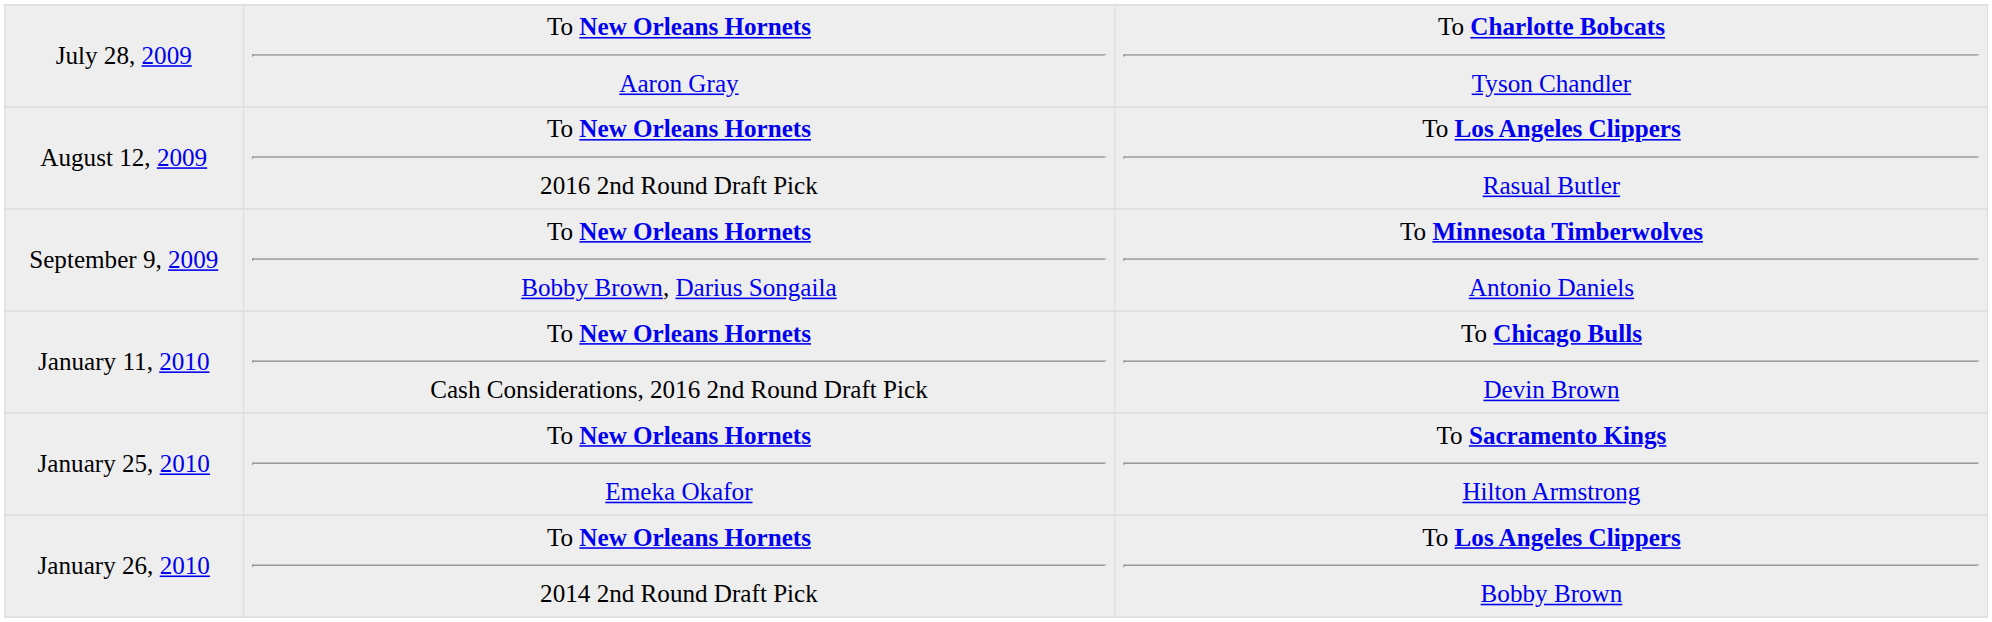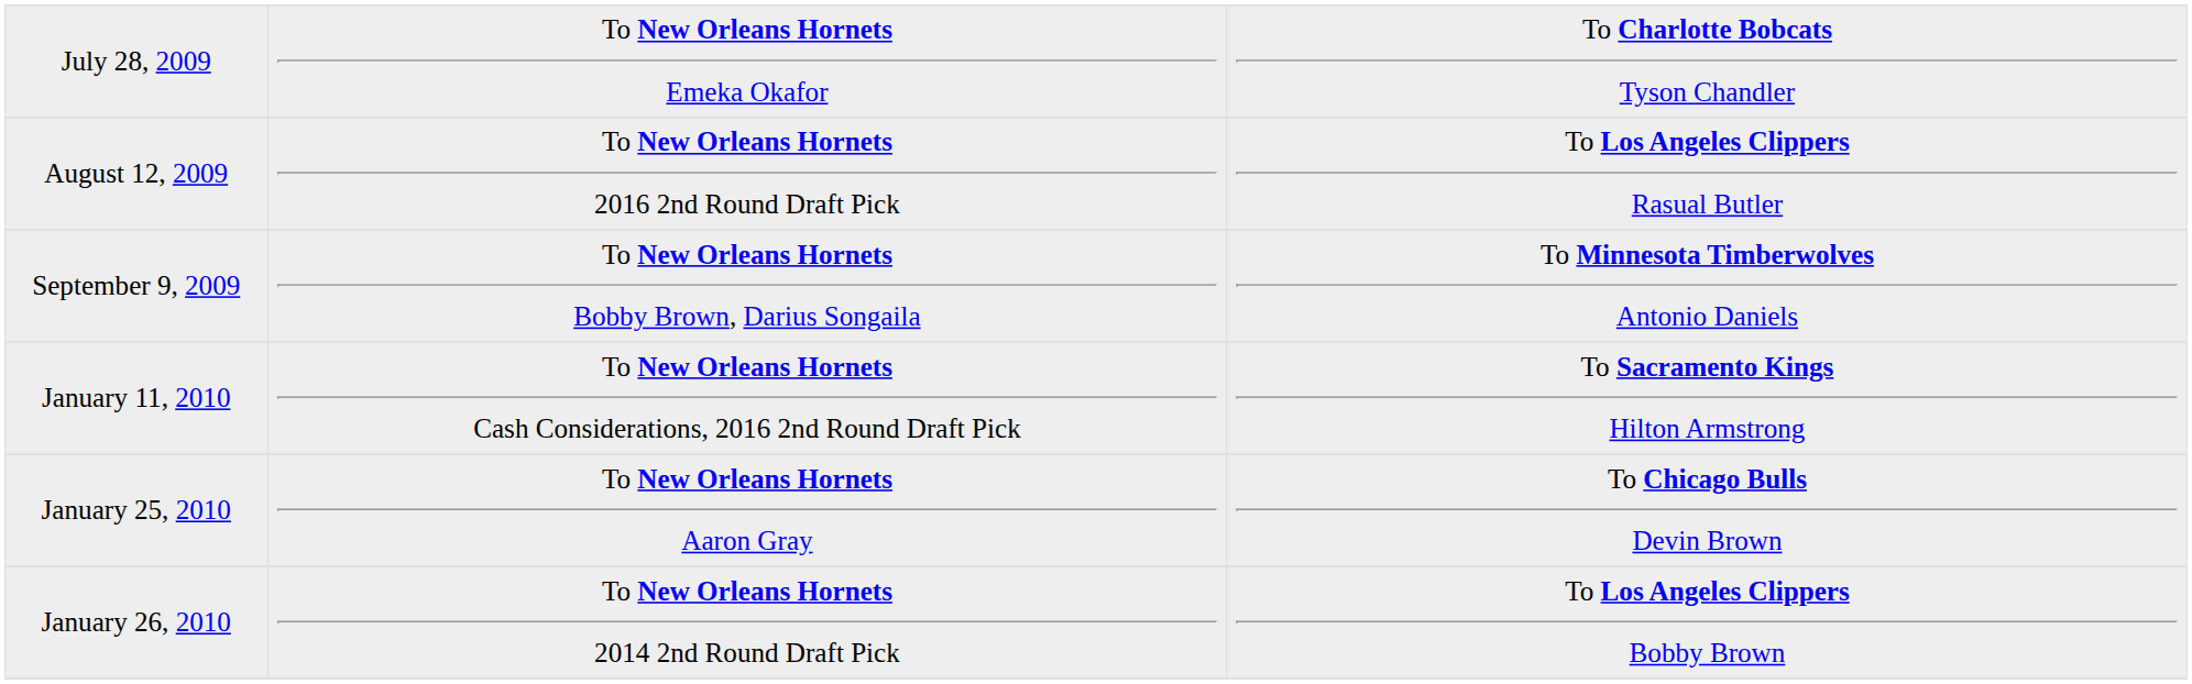 <table border=1 style="border-collapse:collapse; text-align: center; width: 100%" bordercolor="#DFDFDF"  cellpadding="5">
 <tr>
 </tr>
 <tr bgcolor="eeeeee">
 <td style="width:12%">July 28, <a href='#'>2009</a><br></td>
-<td style="width:44%" valign="top">To <strong><a href='#'>New Orleans Hornets</a></strong><hr><a href='#'>Aaron Gray</a></td>
+<td style="width:44%" valign="top">To <strong><a href='#'>New Orleans Hornets</a></strong><hr><a href='#'>Emeka Okafor</a></td>
 <td style="width:44%" valign="top">To <strong><a href='#'>Charlotte Bobcats</a></strong><hr><a href='#'>Tyson Chandler</a></td>
 </tr>
 <tr>
 </tr>
 <tr bgcolor="eeeeee">
 <td style="width:12%">August 12, <a href='#'>2009</a><br></td>
 <td style="width:44%" valign="top">To <strong><a href='#'>New Orleans Hornets</a></strong><hr>2016 2nd Round Draft Pick</td>
 <td style="width:44%" valign="top">To <strong><a href='#'>Los Angeles Clippers</a></strong><hr><a href='#'>Rasual Butler</a></td>
 </tr>
 <tr>
 </tr>
 <tr bgcolor="eeeeee">
 <td style="width:12%">September 9, <a href='#'>2009</a><br></td>
 <td style="width:44%" valign="top">To <strong><a href='#'>New Orleans Hornets</a></strong><hr><a href='#'>Bobby Brown</a>, <a href='#'>Darius Songaila</a></td>
 <td style="width:44%" valign="top">To <strong><a href='#'>Minnesota Timberwolves</a></strong><hr><a href='#'>Antonio Daniels</a></td>
 </tr>
 <tr>
 </tr>
 <tr bgcolor="eeeeee">
 <td style="width:12%">January 11, <a href='#'>2010</a><br></td>
 <td style="width:44%" valign="top">To <strong><a href='#'>New Orleans Hornets</a></strong><hr>Cash Considerations, 2016 2nd Round Draft Pick</td>
-<td style="width:44%" valign="top">To <strong><a href='#'>Chicago Bulls</a></strong><hr><a href='#'>Devin Brown</a></td>
+<td style="width:44%" valign="top">To <strong><a href='#'>Sacramento Kings</a></strong><hr><a href='#'>Hilton Armstrong</a></td>
 </tr>
 <tr>
 </tr>
 <tr bgcolor="eeeeee">
 <td style="width:12%">January 25, <a href='#'>2010</a><br></td>
-<td style="width:44%" valign="top">To <strong><a href='#'>New Orleans Hornets</a></strong><hr><a href='#'>Emeka Okafor</a></td>
-<td style="width:44%" valign="top">To <strong><a href='#'>Sacramento Kings</a></strong><hr><a href='#'>Hilton Armstrong</a></td>
+<td style="width:44%" valign="top">To <strong><a href='#'>New Orleans Hornets</a></strong><hr><a href='#'>Aaron Gray</a></td>
+<td style="width:44%" valign="top">To <strong><a href='#'>Chicago Bulls</a></strong><hr><a href='#'>Devin Brown</a></td>
 </tr>
 <tr>
 </tr>
 <tr bgcolor="eeeeee">
 <td style="width:12%">January 26, <a href='#'>2010</a><br></td>
 <td style="width:44%" valign="top">To <strong><a href='#'>New Orleans Hornets</a></strong><hr>2014 2nd Round Draft Pick</td>
 <td style="width:44%" valign="top">To <strong><a href='#'>Los Angeles Clippers</a></strong><hr><a href='#'>Bobby Brown</a></td>
 </tr>
 <tr>
 </tr>
 </table>
